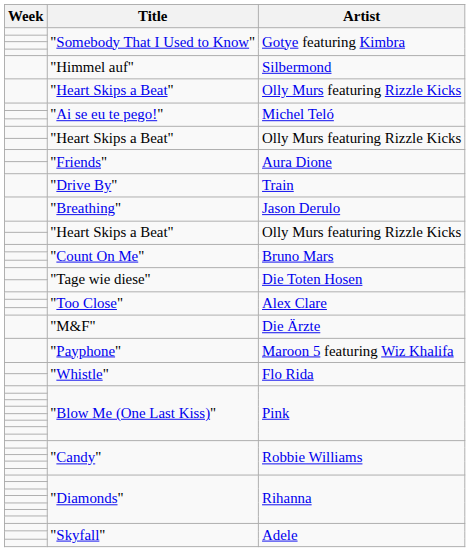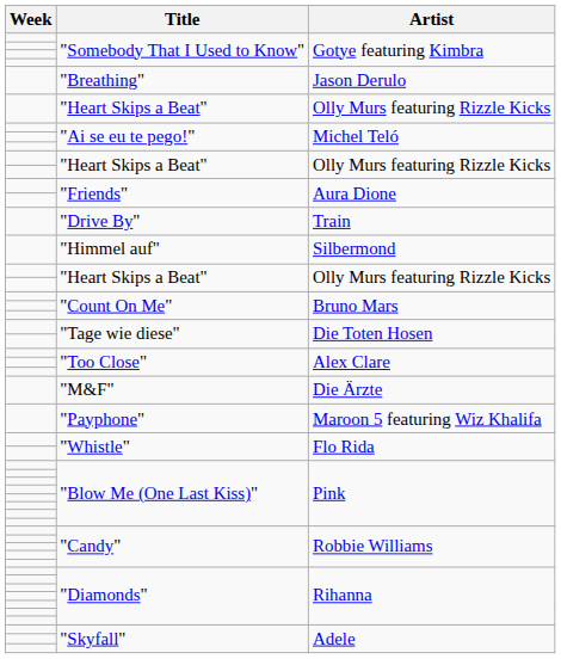 <table class="wikitable">
 <tr>
 <th>Week</th>
 <th>Title</th>
 <th>Artist</th>
 </tr>
 <tr>
 <td></td>
 <td rowspan="4">"<a href='#'>Somebody That I Used to Know</a>"</td>
 <td rowspan="4"><a href='#'>Gotye</a> featuring <a href='#'>Kimbra</a></td>
 </tr>
 <tr>
 <td></td>
 </tr>
 <tr>
 <td></td>
 </tr>
 <tr>
 <td></td>
 </tr>
 <tr>
 <td></td>
-<td>"Himmel auf"</td>
-<td><a href='#'>Silbermond</a></td>
+<td>"<a href='#'>Breathing</a>"</td>
+<td><a href='#'>Jason Derulo</a></td>
 </tr>
 <tr>
 <td></td>
 <td>"<a href='#'>Heart Skips a Beat</a>"</td>
 <td><a href='#'>Olly Murs</a> featuring <a href='#'>Rizzle Kicks</a></td>
 </tr>
 <tr>
 <td></td>
 <td rowspan="3">"<a href='#'>Ai se eu te pego!</a>"</td>
 <td rowspan="3"><a href='#'>Michel Teló</a></td>
 </tr>
 <tr>
 <td></td>
 </tr>
 <tr>
 <td></td>
 </tr>
 <tr>
 <td></td>
 <td rowspan="2">"Heart Skips a Beat"</td>
 <td rowspan="2">Olly Murs featuring Rizzle Kicks</td>
 </tr>
 <tr>
 <td></td>
 </tr>
 <tr>
 <td></td>
 <td rowspan="2">"<a href='#'>Friends</a>"</td>
 <td rowspan="2"><a href='#'>Aura Dione</a></td>
 </tr>
 <tr>
 <td></td>
 </tr>
 <tr>
 <td></td>
 <td>"<a href='#'>Drive By</a>"</td>
 <td><a href='#'>Train</a></td>
 </tr>
 <tr>
 <td></td>
-<td>"<a href='#'>Breathing</a>"</td>
-<td><a href='#'>Jason Derulo</a></td>
+<td>"Himmel auf"</td>
+<td><a href='#'>Silbermond</a></td>
 </tr>
 <tr>
 <td></td>
 <td rowspan="2">"Heart Skips a Beat"</td>
 <td rowspan="2">Olly Murs featuring Rizzle Kicks</td>
 </tr>
 <tr>
 <td></td>
 </tr>
 <tr>
 <td></td>
 <td rowspan="3">"<a href='#'>Count On Me</a>"</td>
 <td rowspan="3"><a href='#'>Bruno Mars</a></td>
 </tr>
 <tr>
 <td></td>
 </tr>
 <tr>
 <td></td>
 </tr>
 <tr>
 <td></td>
 <td rowspan="2">"Tage wie diese"</td>
 <td rowspan="2"><a href='#'>Die Toten Hosen</a></td>
 </tr>
 <tr>
 <td></td>
 </tr>
 <tr>
 <td></td>
 <td rowspan="3">"<a href='#'>Too Close</a>"</td>
 <td rowspan="3"><a href='#'>Alex Clare</a></td>
 </tr>
 <tr>
 <td></td>
 </tr>
 <tr>
 <td></td>
 </tr>
 <tr>
 <td></td>
 <td>"M&F"</td>
 <td><a href='#'>Die Ärzte</a></td>
 </tr>
 <tr>
 <td></td>
 <td>"<a href='#'>Payphone</a>"</td>
 <td><a href='#'>Maroon 5</a> featuring <a href='#'>Wiz Khalifa</a></td>
 </tr>
 <tr>
 <td></td>
 <td rowspan="2">"<a href='#'>Whistle</a>"</td>
 <td rowspan="2"><a href='#'>Flo Rida</a></td>
 </tr>
 <tr>
 <td></td>
 </tr>
 <tr>
 <td></td>
 <td rowspan="8">"<a href='#'>Blow Me (One Last Kiss)</a>"</td>
 <td rowspan="8"><a href='#'>Pink</a></td>
 </tr>
 <tr>
 <td></td>
 </tr>
 <tr>
 <td></td>
 </tr>
 <tr>
 <td></td>
 </tr>
 <tr>
 <td></td>
 </tr>
 <tr>
 <td></td>
 </tr>
 <tr>
 <td></td>
 </tr>
 <tr>
 <td></td>
 </tr>
 <tr>
 <td></td>
 <td rowspan="5">"<a href='#'>Candy</a>"</td>
 <td rowspan="5"><a href='#'>Robbie Williams</a></td>
 </tr>
 <tr>
 <td></td>
 </tr>
 <tr>
 <td></td>
 </tr>
 <tr>
 <td></td>
 </tr>
 <tr>
 <td></td>
 </tr>
 <tr>
 <td></td>
 <td rowspan="7">"<a href='#'>Diamonds</a>"</td>
 <td rowspan="7"><a href='#'>Rihanna</a></td>
 </tr>
 <tr>
 <td></td>
 </tr>
 <tr>
 <td></td>
 </tr>
 <tr>
 <td></td>
 </tr>
 <tr>
 <td></td>
 </tr>
 <tr>
 <td></td>
 </tr>
 <tr>
 <td></td>
 </tr>
 <tr>
 <td></td>
 <td rowspan="3">"<a href='#'>Skyfall</a>"</td>
 <td rowspan="3"><a href='#'>Adele</a></td>
 </tr>
 <tr>
 <td></td>
 </tr>
 <tr>
 <td></td>
 </tr>
 </table>
